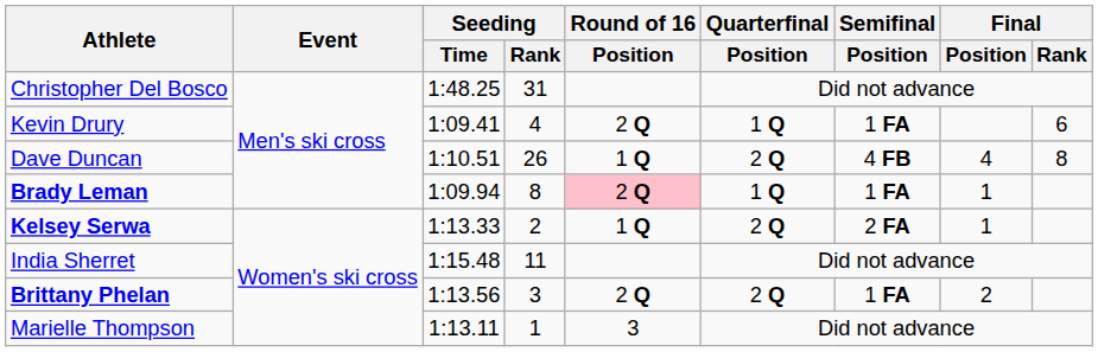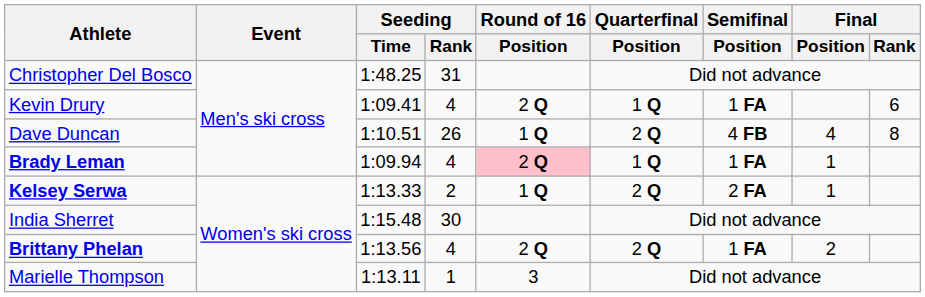 <table class="wikitable" style="font-size:90%">
 <tr>
 <th rowspan="2">Athlete</th>
 <th rowspan="2">Event</th>
 <th colspan="2">Seeding</th>
 <th>Round of 16</th>
 <th>Quarterfinal</th>
 <th>Semifinal</th>
 <th colspan=2>Final</th>
 </tr>
 <tr style="font-size:95%">
 <th>Time</th>
 <th>Rank</th>
 <th>Position</th>
 <th>Position</th>
 <th>Position</th>
 <th>Position</th>
 <th>Rank</th>
 </tr>
 <tr align=center>
 <td align=left><a href='#'>Christopher Del Bosco</a></td>
 <td rowspan="4" align="left"><a href='#'>Men's ski cross</a></td>
 <td>1:48.25</td>
 <td>31</td>
 <td></td>
 <td colspan=4>Did not advance</td>
 </tr>
 <tr align=center>
 <td align=left><a href='#'>Kevin Drury</a></td>
 <td>1:09.41</td>
 <td>4</td>
 <td>2 <strong>Q</strong></td>
 <td>1 <strong>Q</strong></td>
 <td>1 <strong>FA</strong></td>
 <td></td>
 <td>6</td>
 </tr>
 <tr align=center>
 <td align=left><a href='#'>Dave Duncan</a></td>
 <td>1:10.51</td>
 <td>26</td>
 <td>1 <strong>Q</strong></td>
 <td>2 <strong>Q</strong></td>
 <td>4 <strong>FB</strong></td>
 <td>4</td>
 <td>8</td>
 </tr>
 <tr align=center>
 <td align=left><strong><a href='#'>Brady Leman</a></strong></td>
 <td>1:09.94</td>
-<td>8</td>
+<td>4</td>
 <td style="background: pink;">2 <strong>Q</strong></td>
 <td>1 <strong>Q</strong></td>
 <td>1 <strong>FA</strong></td>
 <td>1</td>
 <td></td>
 </tr>
 <tr align=center>
 <td align=left><strong><a href='#'>Kelsey Serwa</a></strong></td>
 <td align=left rowspan="4"><a href='#'>Women's ski cross</a></td>
 <td>1:13.33</td>
 <td>2</td>
 <td>1 <strong>Q</strong></td>
 <td>2 <strong>Q</strong></td>
 <td>2 <strong>FA</strong></td>
 <td>1</td>
 <td></td>
 </tr>
 <tr align=center>
 <td align=left><a href='#'>India Sherret</a></td>
 <td>1:15.48</td>
-<td>11</td>
+<td>30</td>
 <td></td>
 <td colspan=4>Did not advance</td>
 </tr>
 <tr align=center>
 <td align=left><strong><a href='#'>Brittany Phelan</a></strong></td>
 <td>1:13.56</td>
-<td>3</td>
+<td>4</td>
 <td>2 <strong>Q</strong></td>
 <td>2 <strong>Q</strong></td>
 <td>1 <strong>FA</strong></td>
 <td>2</td>
 <td></td>
 </tr>
 <tr align=center>
 <td align=left><a href='#'>Marielle Thompson</a></td>
 <td>1:13.11</td>
 <td>1</td>
 <td>3</td>
 <td colspan=4>Did not advance</td>
 </tr>
 </table>
